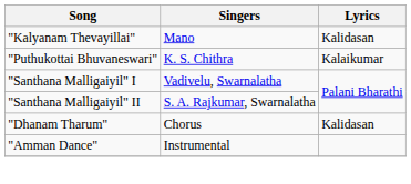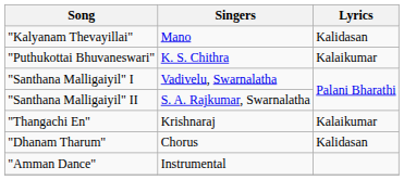 <table class="wikitable" style="font-size:95%;">
 <tr>
 <th>Song</th>
 <th>Singers</th>
 <th>Lyrics</th>
 </tr>
 <tr>
 <td>"Kalyanam Thevayillai"</td>
 <td><a href='#'>Mano</a></td>
 <td>Kalidasan</td>
 </tr>
 <tr>
 <td>"Puthukottai Bhuvaneswari"</td>
 <td><a href='#'>K. S. Chithra</a></td>
 <td>Kalaikumar</td>
 </tr>
 <tr>
 <td>"Santhana Malligaiyil" I</td>
 <td><a href='#'>Vadivelu</a>, <a href='#'>Swarnalatha</a></td>
 <td rowspan=2><a href='#'>Palani Bharathi</a></td>
 </tr>
 <tr>
 <td>"Santhana Malligaiyil" II</td>
 <td><a href='#'>S. A. Rajkumar</a>, Swarnalatha</td>
 </tr>
 <tr>
+<td>"Thangachi En"</td>
+<td>Krishnaraj</td>
+<td>Kalaikumar</td>
+</tr>
+<tr>
 <td>"Dhanam Tharum"</td>
 <td>Chorus</td>
 <td>Kalidasan</td>
 </tr>
 <tr>
 <td>"Amman Dance"</td>
 <td>Instrumental</td>
 <td></td>
 </tr>
 <tr>
 </tr>
 </table>
